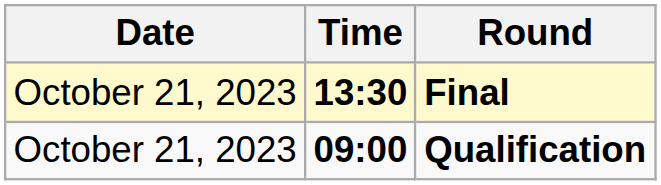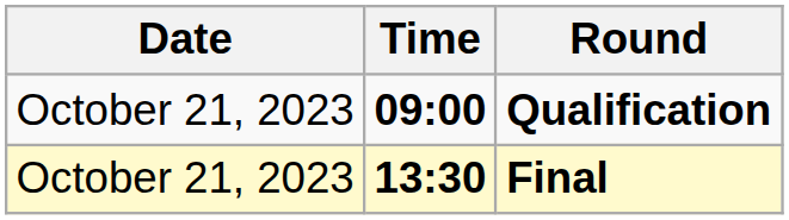 <table class="wikitable">
 <tr>
 <th>Date</th>
 <th>Time</th>
 <th>Round</th>
 </tr>
+<tr>
+<td>October 21, 2023</td>
+<td><strong>09:00</strong></td>
+<td><strong>Qualification</strong></td>
+</tr>
 <tr style=background:lemonchiffon>
 <td>October 21, 2023</td>
 <td><strong>13:30</strong></td>
 <td><strong>Final </strong></td>
 </tr>
-<tr>
-<td>October 21, 2023</td>
-<td><strong>09:00</strong></td>
-<td><strong>Qualification</strong></td>
-</tr>
 </table>
